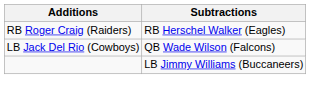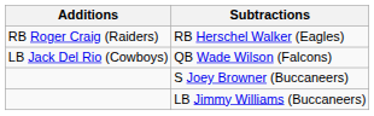 <table class="wikitable">
 <tr>
 <th>Additions</th>
 <th>Subtractions</th>
 </tr>
 <tr>
 <td>RB <a href='#'>Roger Craig</a> (Raiders)</td>
 <td>RB <a href='#'>Herschel Walker</a> (Eagles)</td>
 </tr>
 <tr>
 <td>LB <a href='#'>Jack Del Rio</a> (Cowboys)</td>
 <td>QB <a href='#'>Wade Wilson</a> (Falcons)</td>
 </tr>
 <tr>
 <td></td>
+<td>S <a href='#'>Joey Browner</a> (Buccaneers)</td>
+</tr>
+<tr>
+<td></td>
 <td>LB <a href='#'>Jimmy Williams</a> (Buccaneers)</td>
 </tr>
 </table>
